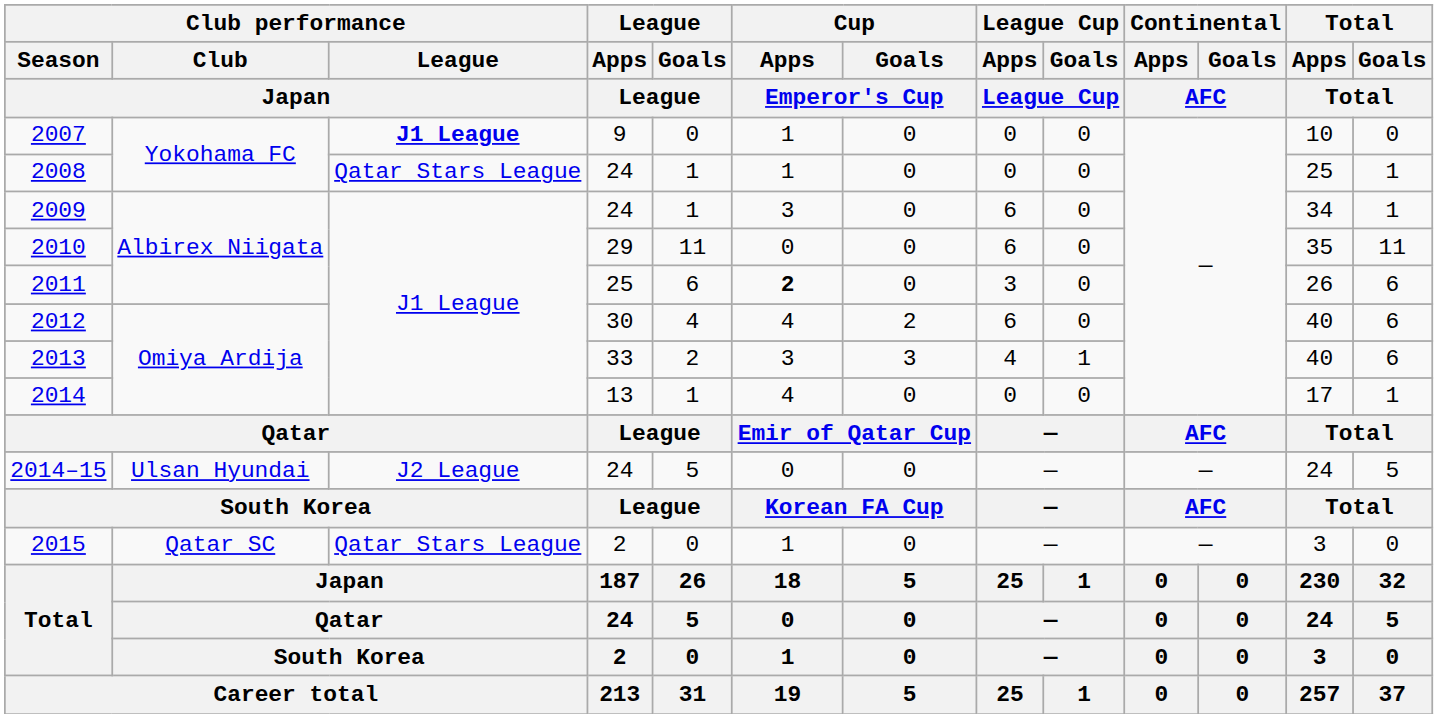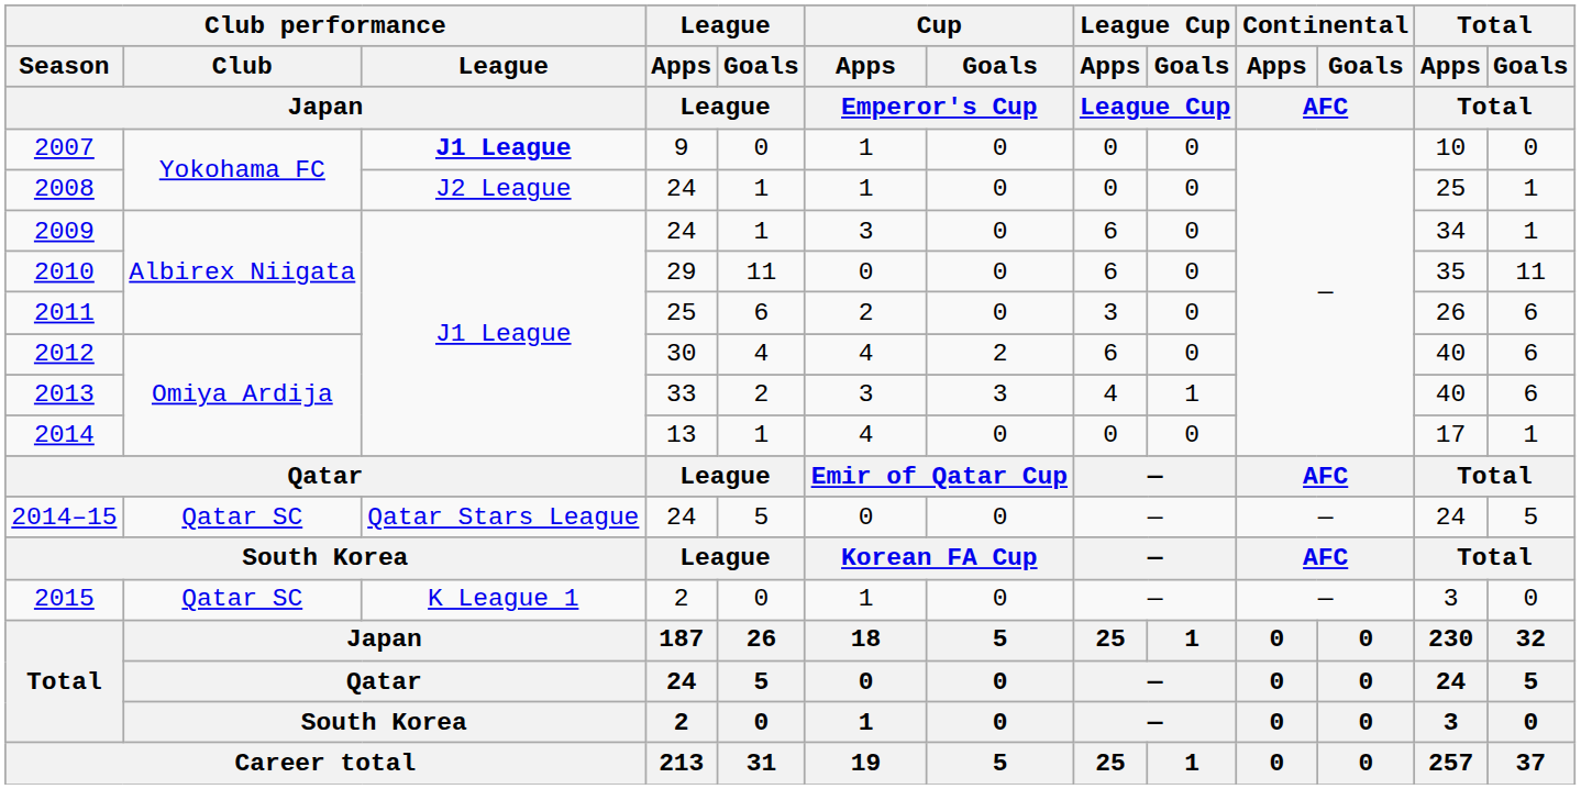 <table class="wikitable" style="text-align:center">
 <tr>
 <th colspan=3>Club performance</th>
 <th colspan=2>League</th>
 <th colspan=2>Cup</th>
 <th colspan=2>League Cup</th>
 <th colspan=2>Continental</th>
 <th colspan=2>Total</th>
 </tr>
 <tr>
 <th>Season</th>
 <th>Club</th>
 <th>League</th>
 <th>Apps</th>
 <th>Goals</th>
 <th>Apps</th>
 <th>Goals</th>
 <th>Apps</th>
 <th>Goals</th>
 <th>Apps</th>
 <th>Goals</th>
 <th>Apps</th>
 <th>Goals</th>
 </tr>
 <tr>
 <th colspan=3>Japan</th>
 <th colspan=2>League</th>
 <th colspan=2><a href='#'>Emperor's Cup</a></th>
 <th colspan=2><a href='#'>League Cup</a></th>
 <th colspan=2><a href='#'>AFC</a></th>
 <th colspan=2>Total</th>
 </tr>
 <tr>
 <td><a href='#'>2007</a></td>
 <td rowspan="2"><a href='#'>Yokohama FC</a></td>
 <td><strong><a href='#'>J1 League</a></strong></td>
 <td>9</td>
 <td>0</td>
 <td>1</td>
 <td>0</td>
 <td>0</td>
 <td>0</td>
 <td rowspan=8 colspan=2>—</td>
 <td>10</td>
 <td>0</td>
 </tr>
 <tr>
 <td><a href='#'>2008</a></td>
-<td><a href='#'>Qatar Stars League</a></td>
+<td><a href='#'>J2 League</a></td>
 <td>24</td>
 <td>1</td>
 <td>1</td>
 <td>0</td>
 <td>0</td>
 <td>0</td>
 <td>25</td>
 <td>1</td>
 </tr>
 <tr>
 <td><a href='#'>2009</a></td>
 <td rowspan="3"><a href='#'>Albirex Niigata</a></td>
 <td rowspan="6"><a href='#'>J1 League</a></td>
 <td>24</td>
 <td>1</td>
 <td>3</td>
 <td>0</td>
 <td>6</td>
 <td>0</td>
 <td>34</td>
 <td>1</td>
 </tr>
 <tr>
 <td><a href='#'>2010</a></td>
 <td>29</td>
 <td>11</td>
 <td>0</td>
 <td>0</td>
 <td>6</td>
 <td>0</td>
 <td>35</td>
 <td>11</td>
 </tr>
 <tr>
 <td><a href='#'>2011</a></td>
 <td>25</td>
 <td>6</td>
-<td><strong>2</strong></td>
+<td>2</td>
 <td>0</td>
 <td>3</td>
 <td>0</td>
 <td>26</td>
 <td>6</td>
 </tr>
 <tr>
 <td><a href='#'>2012</a></td>
 <td rowspan="3"><a href='#'>Omiya Ardija</a></td>
 <td>30</td>
 <td>4</td>
 <td>4</td>
 <td>2</td>
 <td>6</td>
 <td>0</td>
 <td>40</td>
 <td>6</td>
 </tr>
 <tr>
 <td><a href='#'>2013</a></td>
 <td>33</td>
 <td>2</td>
 <td>3</td>
 <td>3</td>
 <td>4</td>
 <td>1</td>
 <td>40</td>
 <td>6</td>
 </tr>
 <tr>
 <td><a href='#'>2014</a></td>
 <td>13</td>
 <td>1</td>
 <td>4</td>
 <td>0</td>
 <td>0</td>
 <td>0</td>
 <td>17</td>
 <td>1</td>
 </tr>
 <tr>
 <th colspan=3>Qatar</th>
 <th colspan=2>League</th>
 <th colspan=2><a href='#'>Emir of Qatar Cup</a></th>
 <th colspan=2>—</th>
 <th colspan=2><a href='#'>AFC</a></th>
 <th colspan=2>Total</th>
 </tr>
 <tr>
 <td><a href='#'>2014–15</a></td>
-<td><a href='#'>Ulsan Hyundai</a></td>
-<td><a href='#'>J2 League</a></td>
+<td><a href='#'>Qatar SC</a></td>
+<td><a href='#'>Qatar Stars League</a></td>
 <td>24</td>
 <td>5</td>
 <td>0</td>
 <td>0</td>
 <td colspan=2>—</td>
 <td colspan=2>—</td>
 <td>24</td>
 <td>5</td>
 </tr>
 <tr>
 <th colspan=3>South Korea</th>
 <th colspan=2>League</th>
 <th colspan=2><a href='#'>Korean FA Cup</a></th>
 <th colspan=2>—</th>
 <th colspan=2><a href='#'>AFC</a></th>
 <th colspan=2>Total</th>
 </tr>
 <tr>
 <td><a href='#'>2015</a></td>
 <td><a href='#'>Qatar SC</a></td>
-<td><a href='#'>Qatar Stars League</a></td>
+<td><a href='#'>K League 1</a></td>
 <td>2</td>
 <td>0</td>
 <td>1</td>
 <td>0</td>
 <td colspan=2>—</td>
 <td colspan=2>—</td>
 <td>3</td>
 <td>0</td>
 </tr>
 <tr>
 <th rowspan=3>Total</th>
 <th colspan=2>Japan</th>
 <th>187</th>
 <th>26</th>
 <th>18</th>
 <th>5</th>
 <th>25</th>
 <th>1</th>
 <th>0</th>
 <th>0</th>
 <th>230</th>
 <th>32</th>
 </tr>
 <tr>
 <th colspan=2>Qatar</th>
 <th>24</th>
 <th>5</th>
 <th>0</th>
 <th>0</th>
 <th colspan=2>—</th>
 <th>0</th>
 <th>0</th>
 <th>24</th>
 <th>5</th>
 </tr>
 <tr>
 <th colspan=2>South Korea</th>
 <th>2</th>
 <th>0</th>
 <th>1</th>
 <th>0</th>
 <th colspan=2>—</th>
 <th>0</th>
 <th>0</th>
 <th>3</th>
 <th>0</th>
 </tr>
 <tr>
 <th colspan=3>Career total</th>
 <th>213</th>
 <th>31</th>
 <th>19</th>
 <th>5</th>
 <th>25</th>
 <th>1</th>
 <th>0</th>
 <th>0</th>
 <th>257</th>
 <th>37</th>
 </tr>
 </table>
